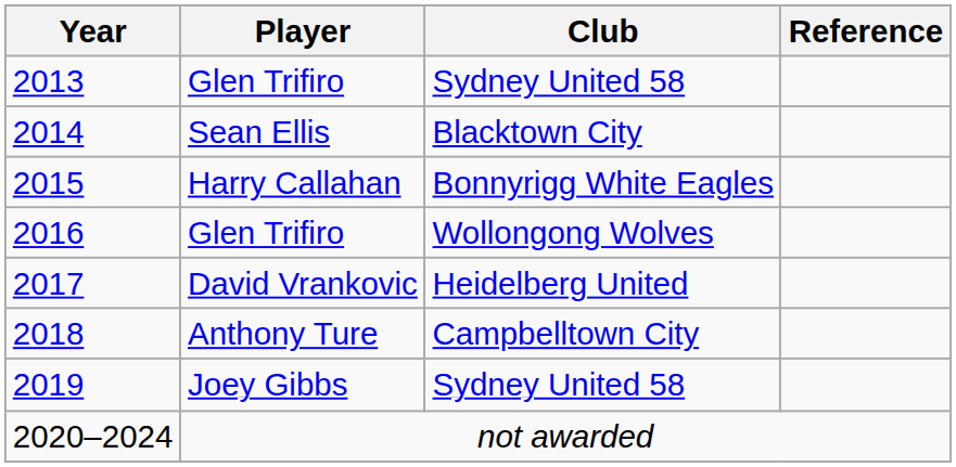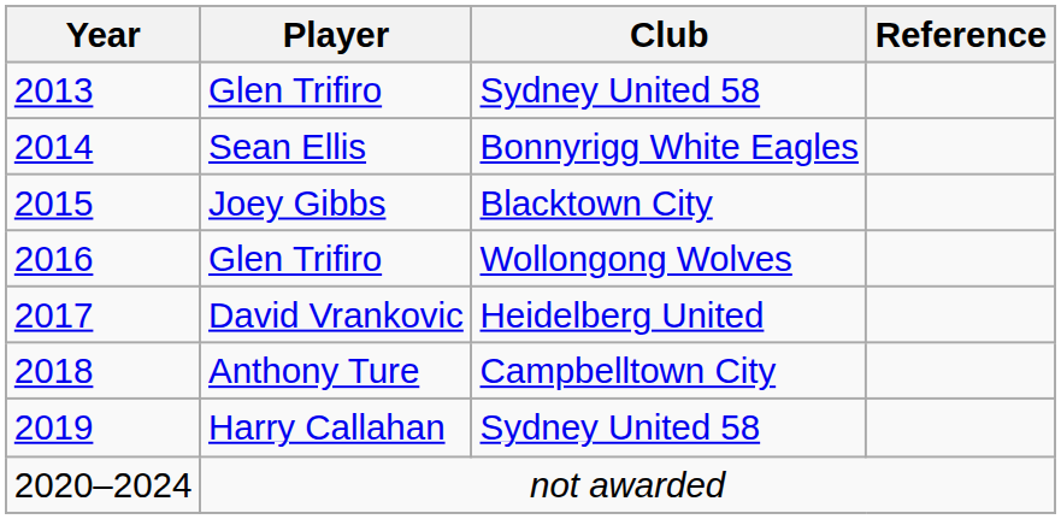 <table class="wikitable" style="font-size:95%;">
 <tr>
 <th>Year</th>
 <th>Player</th>
 <th>Club</th>
 <th>Reference</th>
 </tr>
 <tr>
 <td><a href='#'>2013</a></td>
 <td> <a href='#'>Glen Trifiro</a></td>
 <td><a href='#'>Sydney United 58</a></td>
 <td></td>
 </tr>
 <tr>
 <td><a href='#'>2014</a></td>
 <td> <a href='#'>Sean Ellis</a></td>
-<td><a href='#'>Blacktown City</a></td>
+<td><a href='#'>Bonnyrigg White Eagles</a></td>
 <td></td>
 </tr>
 <tr>
 <td><a href='#'>2015</a></td>
-<td> <a href='#'>Harry Callahan</a></td>
-<td><a href='#'>Bonnyrigg White Eagles</a></td>
+<td> <a href='#'>Joey Gibbs</a></td>
+<td><a href='#'>Blacktown City</a></td>
 <td></td>
 </tr>
 <tr>
 <td><a href='#'>2016</a></td>
 <td> <a href='#'>Glen Trifiro</a></td>
 <td><a href='#'>Wollongong Wolves</a></td>
 <td></td>
 </tr>
 <tr>
 <td><a href='#'>2017</a></td>
 <td> <a href='#'>David Vrankovic</a></td>
 <td><a href='#'>Heidelberg United</a></td>
 <td></td>
 </tr>
 <tr>
 <td><a href='#'>2018</a></td>
 <td> <a href='#'>Anthony Ture</a></td>
 <td><a href='#'>Campbelltown City</a></td>
 <td></td>
 </tr>
 <tr>
 <td><a href='#'>2019</a></td>
-<td> <a href='#'>Joey Gibbs</a></td>
+<td> <a href='#'>Harry Callahan</a></td>
 <td><a href='#'>Sydney United 58</a></td>
 <td></td>
 </tr>
 <tr>
 <td>2020–2024</td>
 <td colspan=3 align=center><em>not awarded</em></td>
 </tr>
 </table>
